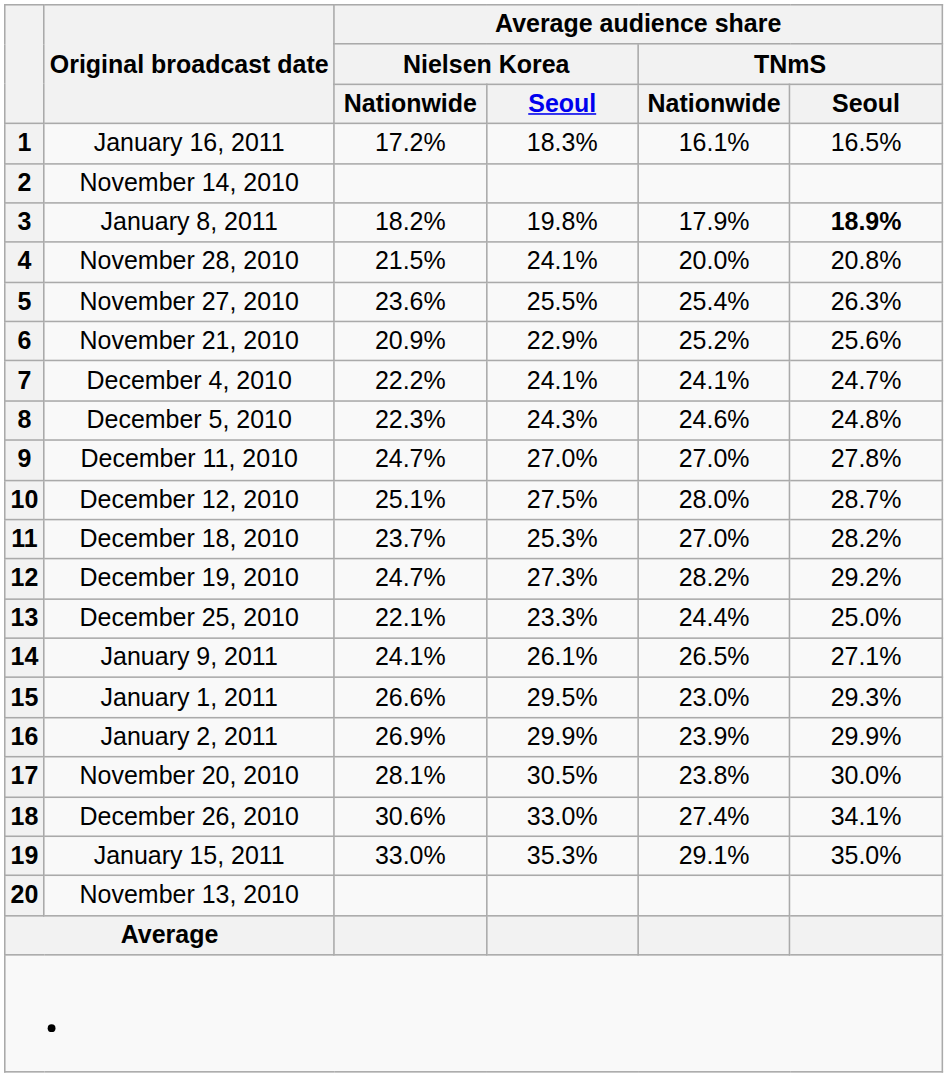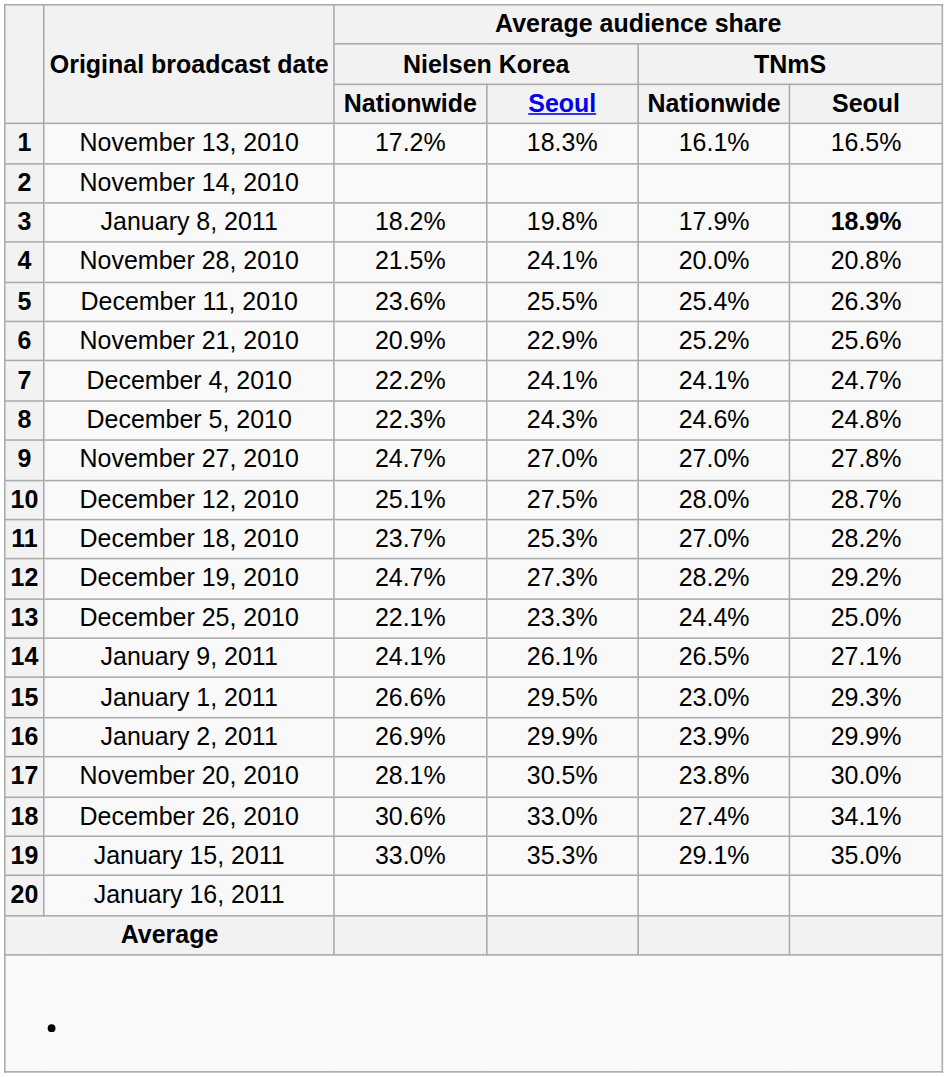 <table class="wikitable" style="text-align:center">
 <tr>
 <th rowspan="3"></th>
 <th rowspan="3">Original broadcast date</th>
 <th colspan="4">Average audience share</th>
 </tr>
 <tr>
 <th colspan="2">Nielsen Korea</th>
 <th colspan="2">TNmS</th>
 </tr>
 <tr>
 <th width="90">Nationwide</th>
 <th width="90"><a href='#'>Seoul</a></th>
 <th width="90">Nationwide</th>
 <th width="90">Seoul</th>
 </tr>
 <tr>
 <th>1</th>
-<td>January 16, 2011</td>
+<td>November 13, 2010</td>
 <td>17.2%</td>
 <td>18.3%</td>
 <td>16.1%</td>
 <td>16.5%</td>
 </tr>
 <tr>
 <th>2</th>
 <td>November 14, 2010</td>
 <td><strong></strong></td>
 <td><strong></strong></td>
 <td><strong></strong></td>
 <td><strong></strong></td>
 </tr>
 <tr>
 <th>3</th>
 <td>January 8, 2011</td>
 <td>18.2%</td>
 <td>19.8%</td>
 <td>17.9%</td>
 <td><strong>18.9%</strong></td>
 </tr>
 <tr>
 <th>4</th>
 <td>November 28, 2010</td>
 <td>21.5%</td>
 <td>24.1%</td>
 <td>20.0%</td>
 <td>20.8%</td>
 </tr>
 <tr>
 <th>5</th>
-<td>November 27, 2010</td>
+<td>December 11, 2010</td>
 <td>23.6%</td>
 <td>25.5%</td>
 <td>25.4%</td>
 <td>26.3%</td>
 </tr>
 <tr>
 <th>6</th>
 <td>November 21, 2010</td>
 <td>20.9%</td>
 <td>22.9%</td>
 <td>25.2%</td>
 <td>25.6%</td>
 </tr>
 <tr>
 <th>7</th>
 <td>December 4, 2010</td>
 <td>22.2%</td>
 <td>24.1%</td>
 <td>24.1%</td>
 <td>24.7%</td>
 </tr>
 <tr>
 <th>8</th>
 <td>December 5, 2010</td>
 <td>22.3%</td>
 <td>24.3%</td>
 <td>24.6%</td>
 <td>24.8%</td>
 </tr>
 <tr>
 <th>9</th>
-<td>December 11, 2010</td>
+<td>November 27, 2010</td>
 <td>24.7%</td>
 <td>27.0%</td>
 <td>27.0%</td>
 <td>27.8%</td>
 </tr>
 <tr>
 <th>10</th>
 <td>December 12, 2010</td>
 <td>25.1%</td>
 <td>27.5%</td>
 <td>28.0%</td>
 <td>28.7%</td>
 </tr>
 <tr>
 <th>11</th>
 <td>December 18, 2010</td>
 <td>23.7%</td>
 <td>25.3%</td>
 <td>27.0%</td>
 <td>28.2%</td>
 </tr>
 <tr>
 <th>12</th>
 <td>December 19, 2010</td>
 <td>24.7%</td>
 <td>27.3%</td>
 <td>28.2%</td>
 <td>29.2%</td>
 </tr>
 <tr>
 <th>13</th>
 <td>December 25, 2010</td>
 <td>22.1%</td>
 <td>23.3%</td>
 <td>24.4%</td>
 <td>25.0%</td>
 </tr>
 <tr>
 <th>14</th>
 <td>January 9, 2011</td>
 <td>24.1%</td>
 <td>26.1%</td>
 <td>26.5%</td>
 <td>27.1%</td>
 </tr>
 <tr>
 <th>15</th>
 <td>January 1, 2011</td>
 <td>26.6%</td>
 <td>29.5%</td>
 <td>23.0%</td>
 <td>29.3%</td>
 </tr>
 <tr>
 <th>16</th>
 <td>January 2, 2011</td>
 <td>26.9%</td>
 <td>29.9%</td>
 <td>23.9%</td>
 <td>29.9%</td>
 </tr>
 <tr>
 <th>17</th>
 <td>November 20, 2010</td>
 <td>28.1%</td>
 <td>30.5%</td>
 <td>23.8%</td>
 <td>30.0%</td>
 </tr>
 <tr>
 <th>18</th>
 <td>December 26, 2010</td>
 <td>30.6%</td>
 <td>33.0%</td>
 <td>27.4%</td>
 <td>34.1%</td>
 </tr>
 <tr>
 <th>19</th>
 <td>January 15, 2011</td>
 <td>33.0%</td>
 <td>35.3%</td>
 <td>29.1%</td>
 <td>35.0%</td>
 </tr>
 <tr>
 <th>20</th>
-<td>November 13, 2010</td>
+<td>January 16, 2011</td>
 <td><strong></strong></td>
 <td><strong></strong></td>
 <td><strong></strong></td>
 <td><strong></strong></td>
 </tr>
 <tr>
 <th colspan="2">Average</th>
 <th></th>
 <th></th>
 <th></th>
 <th></th>
 </tr>
 <tr>
 <td colspan="6"><br><ul><li></li></ul></td>
 </tr>
 </table>
